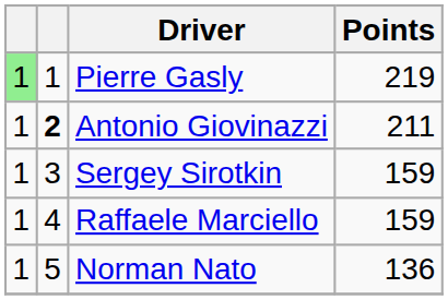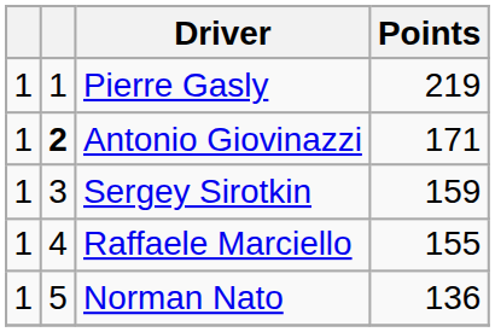 <table class="wikitable" style="font-size: 85%;">
 <tr>
 <th></th>
 <th></th>
 <th>Driver</th>
 <th>Points</th>
 </tr>
 <tr>
-<td align="left" style="background: lightgreen;"> 1</td>
+<td align="left"> 1</td>
 <td align="center">1</td>
 <td> <a href='#'>Pierre Gasly</a></td>
 <td align="right">219</td>
 </tr>
 <tr>
 <td align="left"> 1</td>
 <td align="center"><strong>2</strong></td>
 <td> <a href='#'>Antonio Giovinazzi</a></td>
-<td align="right">211</td>
+<td align="right">171</td>
 </tr>
 <tr>
 <td align="left"> 1</td>
 <td align="center">3</td>
 <td> <a href='#'>Sergey Sirotkin</a></td>
 <td align="right">159</td>
 </tr>
 <tr>
 <td align="left"> 1</td>
 <td align="center">4</td>
 <td> <a href='#'>Raffaele Marciello</a></td>
-<td align="right">159</td>
+<td align="right">155</td>
 </tr>
 <tr>
 <td align="left"> 1</td>
 <td align="center">5</td>
 <td> <a href='#'>Norman Nato</a></td>
 <td align="right">136</td>
 </tr>
 <tr>
 </tr>
 </table>
